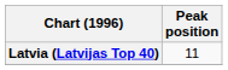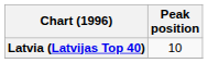 <table class="wikitable sortable plainrowheaders" style="text-align:center">
 <tr>
 <th>Chart (1996)</th>
 <th>Peak<br>position</th>
 </tr>
 <tr>
 <th scope="row">Latvia (<a href='#'>Latvijas Top 40</a>)</th>
-<td>11</td>
+<td>10</td>
 </tr>
 <tr>
 </tr>
 <tr>
 </tr>
 <tr>
 </tr>
 </table>
